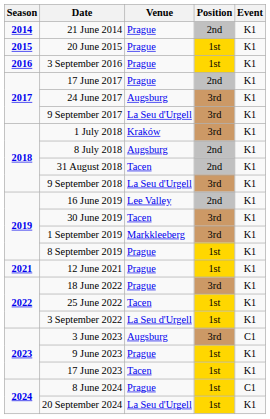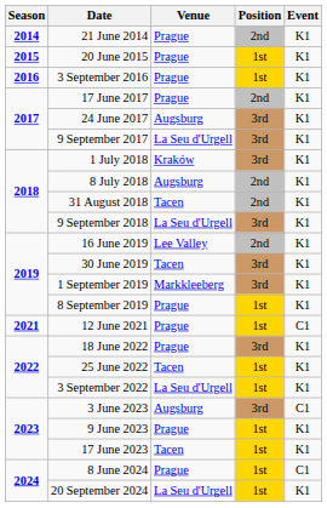 <table class="wikitable" style="text-align:center; font-size:95%;">
 <tr>
 <th>Season</th>
 <th>Date</th>
 <th>Venue</th>
 <th>Position</th>
 <th>Event</th>
 </tr>
 <tr>
 <td><strong><a href='#'>2014</a></strong></td>
 <td align=right>21 June 2014</td>
 <td align=left><a href='#'>Prague</a></td>
 <td bgcolor=silver>2nd</td>
 <td>K1</td>
 </tr>
 <tr>
 <td><strong><a href='#'>2015</a></strong></td>
 <td align=right>20 June 2015</td>
 <td align=left><a href='#'>Prague</a></td>
 <td bgcolor=gold>1st</td>
 <td>K1</td>
 </tr>
 <tr>
 <td><strong><a href='#'>2016</a></strong></td>
 <td align=right>3 September 2016</td>
 <td align=left><a href='#'>Prague</a></td>
 <td bgcolor=gold>1st</td>
 <td>K1</td>
 </tr>
 <tr>
 <td rowspan=3><strong><a href='#'>2017</a></strong></td>
 <td align=right>17 June 2017</td>
 <td align=left><a href='#'>Prague</a></td>
 <td bgcolor=silver>2nd</td>
 <td>K1</td>
 </tr>
 <tr>
 <td align=right>24 June 2017</td>
 <td align=left><a href='#'>Augsburg</a></td>
 <td bgcolor=cc9966>3rd</td>
 <td>K1</td>
 </tr>
 <tr>
 <td align=right>9 September 2017</td>
 <td align=left><a href='#'>La Seu d'Urgell</a></td>
 <td bgcolor=cc9966>3rd</td>
 <td>K1</td>
 </tr>
 <tr>
 <td rowspan=4><strong><a href='#'>2018</a></strong></td>
 <td align=right>1 July 2018</td>
 <td align=left><a href='#'>Kraków</a></td>
 <td bgcolor=cc9966>3rd</td>
 <td>K1</td>
 </tr>
 <tr>
 <td align=right>8 July 2018</td>
 <td align=left><a href='#'>Augsburg</a></td>
 <td bgcolor=silver>2nd</td>
 <td>K1</td>
 </tr>
 <tr>
 <td align=right>31 August 2018</td>
 <td align=left><a href='#'>Tacen</a></td>
 <td bgcolor=silver>2nd</td>
 <td>K1</td>
 </tr>
 <tr>
 <td align=right>9 September 2018</td>
 <td align=left><a href='#'>La Seu d'Urgell</a></td>
 <td bgcolor=cc9966>3rd</td>
 <td>K1</td>
 </tr>
 <tr>
 <td rowspan=4><strong><a href='#'>2019</a></strong></td>
 <td align=right>16 June 2019</td>
 <td align=left><a href='#'>Lee Valley</a></td>
 <td bgcolor=silver>2nd</td>
 <td>K1</td>
 </tr>
 <tr>
 <td align=right>30 June 2019</td>
 <td align=left><a href='#'>Tacen</a></td>
 <td bgcolor=cc9966>3rd</td>
 <td>K1</td>
 </tr>
 <tr>
 <td align=right>1 September 2019</td>
 <td align=left><a href='#'>Markkleeberg</a></td>
 <td bgcolor=cc9966>3rd</td>
 <td>K1</td>
 </tr>
 <tr>
 <td align=right>8 September 2019</td>
 <td align=left><a href='#'>Prague</a></td>
 <td bgcolor=gold>1st</td>
 <td>K1</td>
 </tr>
 <tr>
 <td><strong><a href='#'>2021</a></strong></td>
 <td align=right>12 June 2021</td>
 <td align=left><a href='#'>Prague</a></td>
 <td bgcolor=gold>1st</td>
-<td>K1</td>
+<td>C1</td>
 </tr>
 <tr>
 <td rowspan=3><strong><a href='#'>2022</a></strong></td>
 <td align=right>18 June 2022</td>
 <td align=left><a href='#'>Prague</a></td>
 <td bgcolor=cc9966>3rd</td>
 <td>K1</td>
 </tr>
 <tr>
 <td align=right>25 June 2022</td>
 <td align=left><a href='#'>Tacen</a></td>
 <td bgcolor=gold>1st</td>
 <td>K1</td>
 </tr>
 <tr>
 <td align=right>3 September 2022</td>
 <td align=left><a href='#'>La Seu d'Urgell</a></td>
 <td bgcolor=gold>1st</td>
 <td>K1</td>
 </tr>
 <tr>
 <td rowspan=3><strong><a href='#'>2023</a></strong></td>
 <td align=right>3 June 2023</td>
 <td align=left><a href='#'>Augsburg</a></td>
 <td bgcolor=cc9966>3rd</td>
 <td>C1</td>
 </tr>
 <tr>
 <td align=right>9 June 2023</td>
 <td align=left><a href='#'>Prague</a></td>
 <td bgcolor=gold>1st</td>
 <td>K1</td>
 </tr>
 <tr>
 <td align=right>17 June 2023</td>
 <td align=left><a href='#'>Tacen</a></td>
 <td bgcolor=gold>1st</td>
 <td>K1</td>
 </tr>
 <tr>
 <td rowspan=2><strong><a href='#'>2024</a></strong></td>
 <td align=right>8 June 2024</td>
 <td align=left><a href='#'>Prague</a></td>
 <td bgcolor=gold>1st</td>
 <td>C1</td>
 </tr>
 <tr>
 <td align=right>20 September 2024</td>
 <td align=left><a href='#'>La Seu d'Urgell</a></td>
 <td bgcolor=gold>1st</td>
 <td>K1</td>
 </tr>
 </table>
